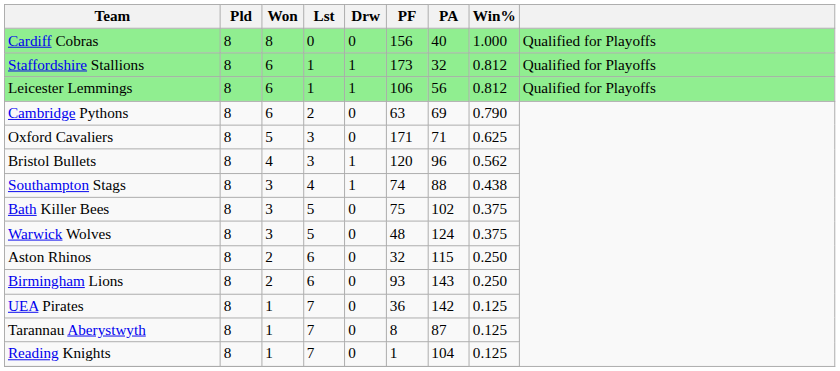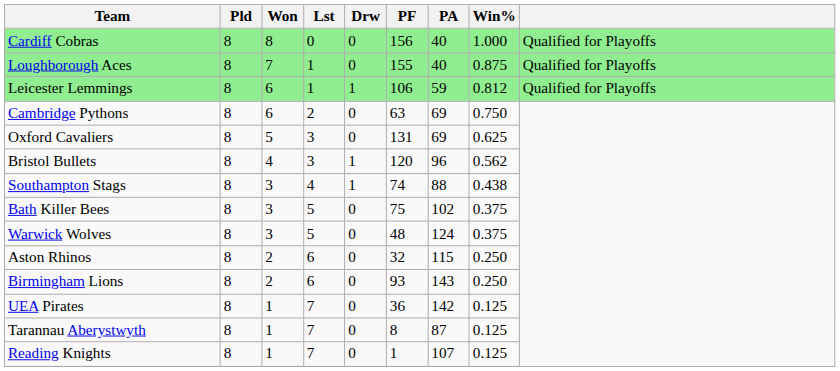 <table class="wikitable">
 <tr>
 <th width=26%>Team</th>
 <th width=5%>Pld</th>
 <th width=5%>Won</th>
 <th width=5%>Lst</th>
 <th width=5%>Drw</th>
 <th width=5%>PF</th>
 <th width=5%>PA</th>
 <th width=6%>Win%</th>
 <th width=38%></th>
 </tr>
 <tr style="background:lightgreen">
 <td><a href='#'>Cardiff</a> Cobras</td>
 <td>8</td>
 <td>8</td>
 <td>0</td>
 <td>0</td>
 <td>156</td>
 <td>40</td>
 <td>1.000</td>
 <td>Qualified for Playoffs</td>
 </tr>
 <tr style="background:lightgreen">
-<td><a href='#'>Staffordshire</a> Stallions</td>
+<td><a href='#'>Loughborough</a> Aces</td>
 <td>8</td>
-<td>6</td>
+<td>7</td>
 <td>1</td>
-<td>1</td>
-<td>173</td>
-<td>32</td>
-<td>0.812</td>
+<td>0</td>
+<td>155</td>
+<td>40</td>
+<td>0.875</td>
 <td>Qualified for Playoffs</td>
 </tr>
 <tr style="background:lightgreen">
 <td>Leicester Lemmings</td>
 <td>8</td>
 <td>6</td>
 <td>1</td>
 <td>1</td>
 <td>106</td>
-<td>56</td>
+<td>59</td>
 <td>0.812</td>
 <td>Qualified for Playoffs</td>
 </tr>
 <tr>
 <td><a href='#'>Cambridge</a> Pythons</td>
 <td>8</td>
 <td>6</td>
 <td>2</td>
 <td>0</td>
 <td>63</td>
 <td>69</td>
-<td>0.790</td>
+<td>0.750</td>
 </tr>
 <tr>
 <td>Oxford Cavaliers</td>
 <td>8</td>
 <td>5</td>
 <td>3</td>
 <td>0</td>
-<td>171</td>
-<td>71</td>
+<td>131</td>
+<td>69</td>
 <td>0.625</td>
 </tr>
 <tr>
 <td>Bristol Bullets</td>
 <td>8</td>
 <td>4</td>
 <td>3</td>
 <td>1</td>
 <td>120</td>
 <td>96</td>
 <td>0.562</td>
 </tr>
 <tr>
 <td><a href='#'>Southampton</a> Stags</td>
 <td>8</td>
 <td>3</td>
 <td>4</td>
 <td>1</td>
 <td>74</td>
 <td>88</td>
 <td>0.438</td>
 </tr>
 <tr>
 <td><a href='#'>Bath</a> Killer Bees</td>
 <td>8</td>
 <td>3</td>
 <td>5</td>
 <td>0</td>
 <td>75</td>
 <td>102</td>
 <td>0.375</td>
 </tr>
 <tr>
 <td><a href='#'>Warwick</a> Wolves</td>
 <td>8</td>
 <td>3</td>
 <td>5</td>
 <td>0</td>
 <td>48</td>
 <td>124</td>
 <td>0.375</td>
 </tr>
 <tr>
 <td>Aston Rhinos</td>
 <td>8</td>
 <td>2</td>
 <td>6</td>
 <td>0</td>
 <td>32</td>
 <td>115</td>
 <td>0.250</td>
 </tr>
 <tr>
 <td><a href='#'>Birmingham</a> Lions</td>
 <td>8</td>
 <td>2</td>
 <td>6</td>
 <td>0</td>
 <td>93</td>
 <td>143</td>
 <td>0.250</td>
 </tr>
 <tr>
 <td><a href='#'>UEA</a> Pirates</td>
 <td>8</td>
 <td>1</td>
 <td>7</td>
 <td>0</td>
 <td>36</td>
 <td>142</td>
 <td>0.125</td>
 </tr>
 <tr>
 <td>Tarannau <a href='#'>Aberystwyth</a></td>
 <td>8</td>
 <td>1</td>
 <td>7</td>
 <td>0</td>
 <td>8</td>
 <td>87</td>
 <td>0.125</td>
 </tr>
 <tr>
 <td><a href='#'>Reading</a> Knights</td>
 <td>8</td>
 <td>1</td>
 <td>7</td>
 <td>0</td>
 <td>1</td>
-<td>104</td>
+<td>107</td>
 <td>0.125</td>
 </tr>
 <tr>
 </tr>
 </table>
